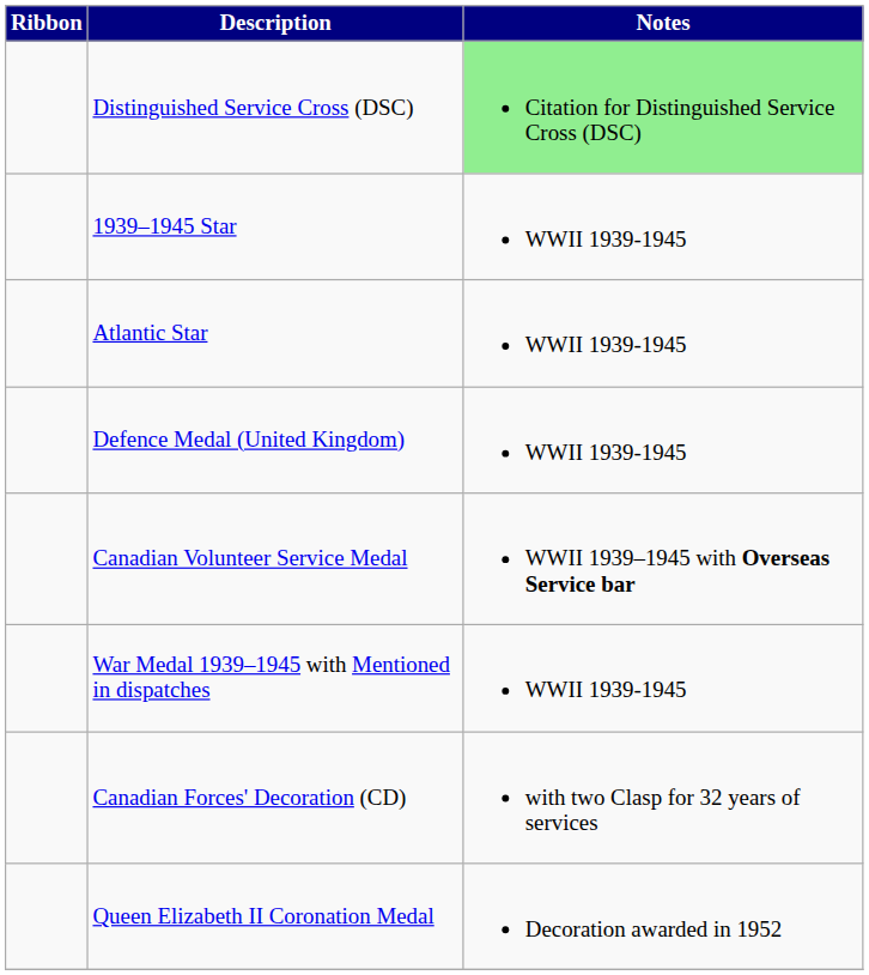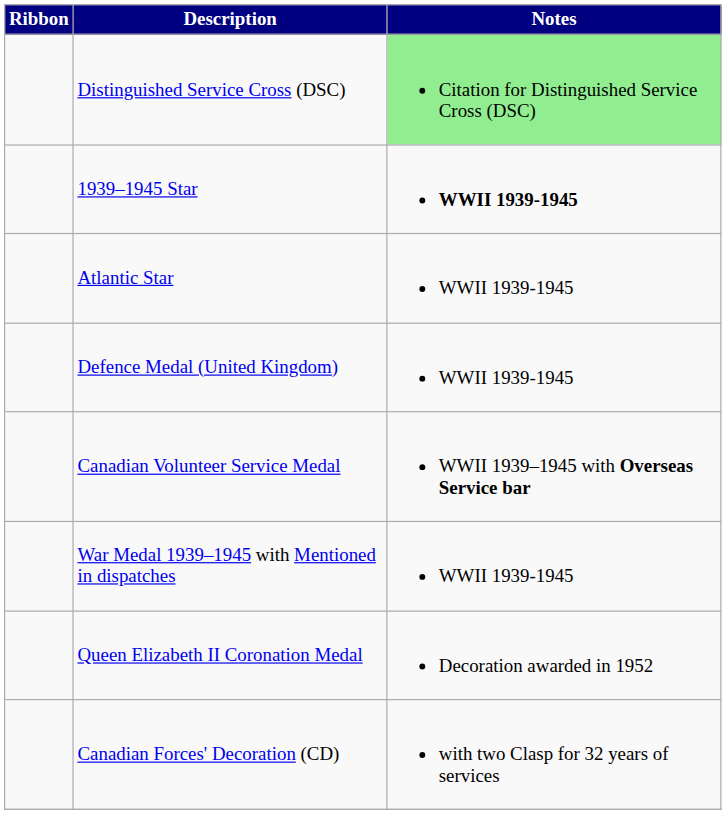 <table class="wikitable">
 <tr style="background:Navy;color:White" align="center">
 <td><strong>Ribbon</strong></td>
 <td><strong>Description</strong></td>
 <td><strong>Notes</strong></td>
 </tr>
 <tr>
 <td></td>
 <td><a href='#'>Distinguished Service Cross</a> (DSC)</td>
 <td style="background: lightgreen;"><br><ul><li>Citation for Distinguished Service Cross (DSC)</li></ul></td>
 </tr>
 <tr>
 <td></td>
 <td><a href='#'>1939–1945 Star</a></td>
-<td><br><ul><li>WWII 1939-1945</li></ul></td>
+<td><strong><br><ul><li>WWII 1939-1945</li></ul></strong></td>
 </tr>
 <tr>
 <td></td>
 <td><a href='#'>Atlantic Star</a></td>
 <td><br><ul><li>WWII 1939-1945</li></ul></td>
 </tr>
 <tr>
 <td></td>
 <td><a href='#'>Defence Medal (United Kingdom)</a></td>
 <td><br><ul><li>WWII 1939-1945</li></ul></td>
 </tr>
 <tr>
 <td></td>
 <td><a href='#'>Canadian Volunteer Service Medal</a></td>
 <td><br><ul><li>WWII 1939–1945 with <strong>Overseas Service bar</strong></li></ul></td>
 </tr>
 <tr>
 <td></td>
 <td><a href='#'>War Medal 1939–1945</a> with <a href='#'>Mentioned in dispatches</a></td>
 <td><br><ul><li>WWII 1939-1945</li></ul></td>
 </tr>
 <tr>
 <td></td>
+<td><a href='#'>Queen Elizabeth II Coronation Medal</a></td>
+<td><br><ul><li>Decoration awarded in 1952</li></ul></td>
+</tr>
+<tr>
+<td></td>
 <td><a href='#'>Canadian Forces' Decoration</a> (CD)</td>
 <td><br><ul><li>with two Clasp for 32 years of services</li></ul></td>
 </tr>
 <tr>
-<td></td>
-<td><a href='#'>Queen Elizabeth II Coronation Medal</a></td>
-<td><br><ul><li>Decoration awarded in 1952</li></ul></td>
-</tr>
-<tr>
 </tr>
 </table>
